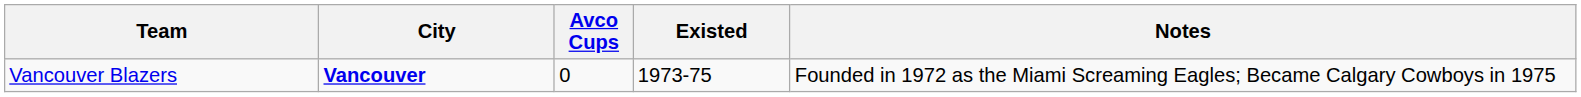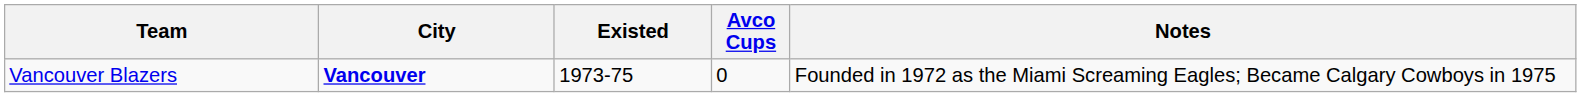 <table class="wikitable">
 <tr>
 <th bgcolor="#DDDDFF" width="20%">Team</th>
 <th bgcolor="#DDDDFF" width="15%">City</th>
+<th bgcolor="#DDDDFF" width="10%">Existed</th>
 <th bgcolor="#DDDDFF" width="5%"><a href='#'>Avco Cups</a></th>
-<th bgcolor="#DDDDFF" width="10%">Existed</th>
 <th bgcolor="#DDDDFF" width="50%">Notes</th>
 </tr>
 <tr>
 <td><a href='#'>Vancouver Blazers</a></td>
 <td><strong><a href='#'>Vancouver</a></strong></td>
+<td>1973-75</td>
 <td>0</td>
-<td>1973-75</td>
 <td>Founded in 1972 as the Miami Screaming Eagles; Became Calgary Cowboys in 1975</td>
 </tr>
 </table>
